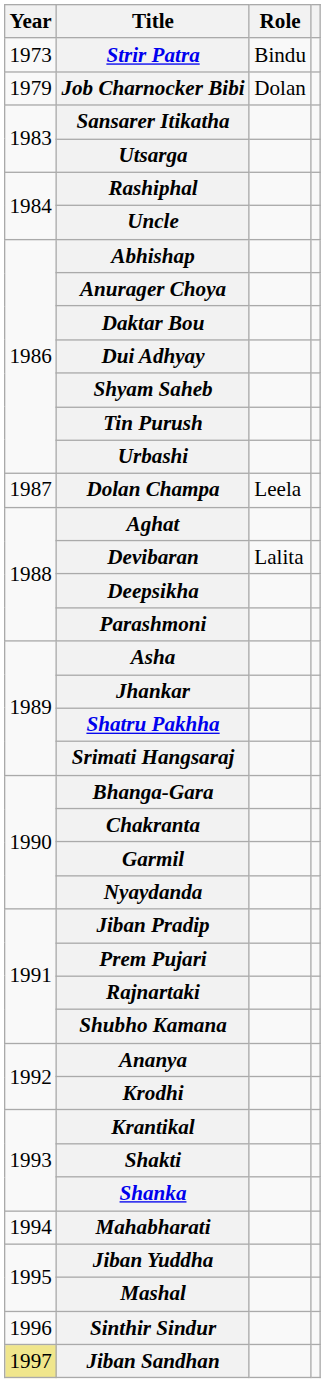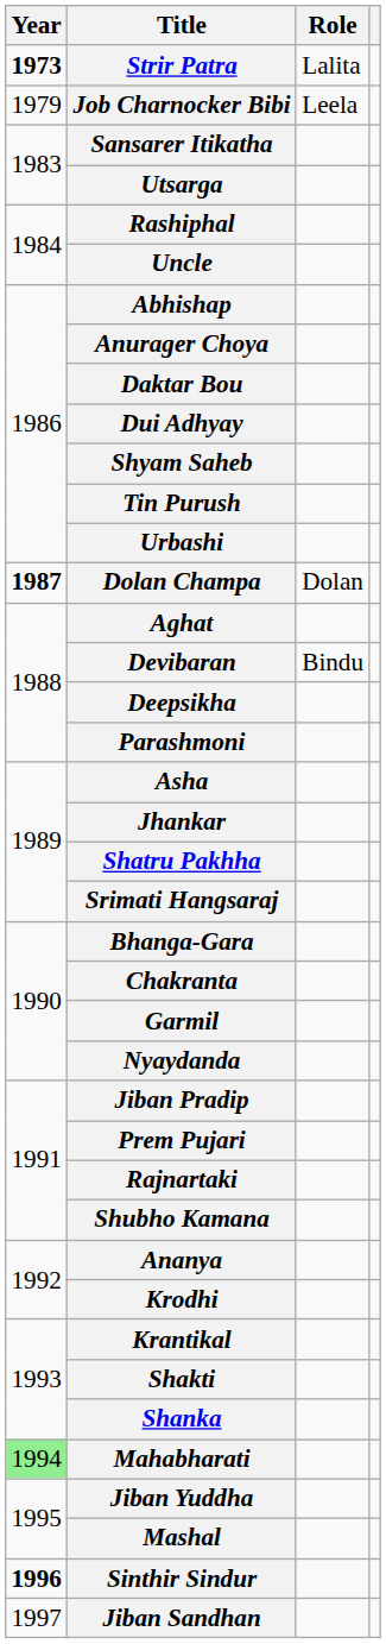 <table class="wikitable plainrowheaders sortable">
 <tr>
 <th scope="col">Year</th>
 <th scope="col">Title</th>
 <th scope="col">Role</th>
 <th scope="col"></th>
 </tr>
 <tr>
-<td>1973</td>
+<td><strong>1973</strong></td>
 <th scope="row"><em><a href='#'>Strir Patra</a></em></th>
-<td>Bindu</td>
+<td>Lalita</td>
 <td></td>
 </tr>
 <tr>
 <td>1979</td>
 <th scope="row"><em>Job Charnocker Bibi</em></th>
-<td>Dolan</td>
+<td>Leela</td>
 <td></td>
 </tr>
 <tr>
 <td rowspan="2">1983</td>
 <th scope="row"><em>Sansarer Itikatha</em></th>
 <td></td>
 <td></td>
 </tr>
 <tr>
 <th scope="row"><em>Utsarga</em></th>
 <td></td>
 <td></td>
 </tr>
 <tr>
 <td rowspan="2">1984</td>
 <th scope="row"><em>Rashiphal</em></th>
 <td></td>
 <td></td>
 </tr>
 <tr>
 <th scope="row"><em>Uncle</em></th>
 <td></td>
 <td></td>
 </tr>
 <tr>
 <td rowspan="7">1986</td>
 <th scope="row"><em>Abhishap</em></th>
 <td></td>
 <td></td>
 </tr>
 <tr>
 <th scope="row"><em>Anurager Choya</em></th>
 <td></td>
 <td></td>
 </tr>
 <tr>
 <th scope="row"><em>Daktar Bou</em></th>
 <td></td>
 <td></td>
 </tr>
 <tr>
 <th scope="row"><em>Dui Adhyay</em></th>
 <td></td>
 <td></td>
 </tr>
 <tr>
 <th scope="row"><em>Shyam Saheb</em></th>
 <td></td>
 <td></td>
 </tr>
 <tr>
 <th scope="row"><em>Tin Purush</em></th>
 <td></td>
 <td></td>
 </tr>
 <tr>
 <th scope="row"><em>Urbashi</em></th>
 <td></td>
 <td></td>
 </tr>
 <tr>
-<td>1987</td>
+<td><strong>1987</strong></td>
 <th scope="row"><em>Dolan Champa</em></th>
-<td>Leela</td>
+<td>Dolan</td>
 <td></td>
 </tr>
 <tr>
 <td rowspan="4">1988</td>
 <th scope="row"><em>Aghat</em></th>
 <td></td>
 <td></td>
 </tr>
 <tr>
 <th scope="row"><em>Devibaran</em></th>
-<td>Lalita</td>
+<td>Bindu</td>
 <td></td>
 </tr>
 <tr>
 <th scope="row"><em>Deepsikha</em></th>
 <td></td>
 <td></td>
 </tr>
 <tr>
 <th scope="row"><em>Parashmoni</em></th>
 <td></td>
 <td></td>
 </tr>
 <tr>
 <td rowspan="4">1989</td>
 <th scope="row"><em>Asha</em></th>
 <td></td>
 <td></td>
 </tr>
 <tr>
 <th scope="row"><em>Jhankar</em></th>
 <td></td>
 <td></td>
 </tr>
 <tr>
 <th scope="row"><em><a href='#'>Shatru Pakhha</a></em></th>
 <td></td>
 <td></td>
 </tr>
 <tr>
 <th scope="row"><em>Srimati Hangsaraj</em></th>
 <td></td>
 <td></td>
 </tr>
 <tr>
 <td rowspan="4">1990</td>
 <th scope="row"><em>Bhanga-Gara</em></th>
 <td></td>
 <td></td>
 </tr>
 <tr>
 <th scope="row"><em>Chakranta</em></th>
 <td></td>
 <td></td>
 </tr>
 <tr>
 <th scope="row"><em>Garmil</em></th>
 <td></td>
 <td></td>
 </tr>
 <tr>
 <th scope="row"><em>Nyaydanda</em></th>
 <td></td>
 <td></td>
 </tr>
 <tr>
 <td rowspan="4">1991</td>
 <th scope="row"><em>Jiban Pradip</em></th>
 <td></td>
 <td></td>
 </tr>
 <tr>
 <th scope="row"><em>Prem Pujari</em></th>
 <td></td>
 <td></td>
 </tr>
 <tr>
 <th scope="row"><em>Rajnartaki</em></th>
 <td></td>
 <td></td>
 </tr>
 <tr>
 <th scope="row"><em>Shubho Kamana</em></th>
 <td></td>
 <td></td>
 </tr>
 <tr>
 <td rowspan="2">1992</td>
 <th scope="row"><em>Ananya</em></th>
 <td></td>
 <td></td>
 </tr>
 <tr>
 <th scope="row"><em>Krodhi</em></th>
 <td></td>
 <td></td>
 </tr>
 <tr>
 <td rowspan="3">1993</td>
 <th scope="row"><em>Krantikal</em></th>
 <td></td>
 <td></td>
 </tr>
 <tr>
 <th scope="row"><em>Shakti</em></th>
 <td></td>
 <td></td>
 </tr>
 <tr>
 <th scope="row"><em><a href='#'>Shanka</a></em></th>
 <td></td>
 <td></td>
 </tr>
 <tr>
-<td>1994</td>
+<td style="background: lightgreen;">1994</td>
 <th scope="row"><em>Mahabharati</em></th>
 <td></td>
 <td></td>
 </tr>
 <tr>
 <td rowspan="2">1995</td>
 <th scope="row"><em>Jiban Yuddha</em></th>
 <td></td>
 <td></td>
 </tr>
 <tr>
 <th scope="row"><em>Mashal</em></th>
 <td></td>
 <td></td>
 </tr>
 <tr>
-<td>1996</td>
+<td><strong>1996</strong></td>
 <th scope="row"><em>Sinthir Sindur</em></th>
 <td></td>
 <td></td>
 </tr>
 <tr>
-<td style="background: khaki;">1997</td>
+<td>1997</td>
 <th scope="row"><em>Jiban Sandhan</em></th>
 <td></td>
 <td></td>
 </tr>
 </table>
